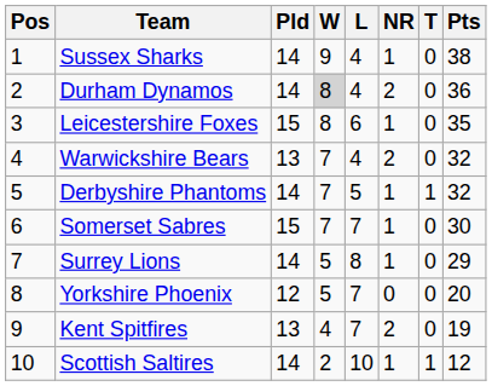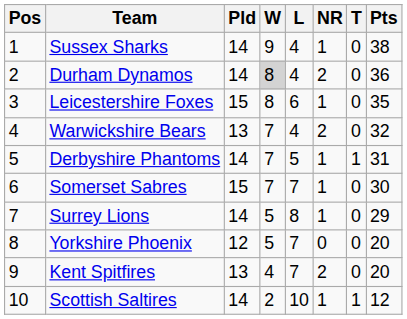 <table class="wikitable">
 <tr>
 <th>Pos</th>
 <th>Team</th>
 <th>Pld</th>
 <th>W</th>
 <th>L</th>
 <th>NR</th>
 <th>T</th>
 <th>Pts</th>
 </tr>
 <tr>
 <td>1</td>
 <td><a href='#'>Sussex Sharks</a></td>
 <td>14</td>
 <td>9</td>
 <td>4</td>
 <td>1</td>
 <td>0</td>
 <td>38</td>
 </tr>
 <tr>
 <td>2</td>
 <td><a href='#'>Durham Dynamos</a></td>
 <td>14</td>
 <td style="background: lightgrey;">8</td>
 <td>4</td>
 <td>2</td>
 <td>0</td>
 <td>36</td>
 </tr>
 <tr>
 <td>3</td>
 <td><a href='#'>Leicestershire Foxes</a></td>
 <td>15</td>
 <td>8</td>
 <td>6</td>
 <td>1</td>
 <td>0</td>
 <td>35</td>
 </tr>
 <tr>
 <td>4</td>
 <td><a href='#'>Warwickshire Bears</a></td>
 <td>13</td>
 <td>7</td>
 <td>4</td>
 <td>2</td>
 <td>0</td>
 <td>32</td>
 </tr>
 <tr>
 <td>5</td>
 <td><a href='#'>Derbyshire Phantoms</a></td>
 <td>14</td>
 <td>7</td>
 <td>5</td>
 <td>1</td>
 <td>1</td>
-<td>32</td>
+<td>31</td>
 </tr>
 <tr>
 <td>6</td>
 <td><a href='#'>Somerset Sabres</a></td>
 <td>15</td>
 <td>7</td>
 <td>7</td>
 <td>1</td>
 <td>0</td>
 <td>30</td>
 </tr>
 <tr>
 <td>7</td>
 <td><a href='#'>Surrey Lions</a></td>
 <td>14</td>
 <td>5</td>
 <td>8</td>
 <td>1</td>
 <td>0</td>
 <td>29</td>
 </tr>
 <tr>
 <td>8</td>
 <td><a href='#'>Yorkshire Phoenix</a></td>
 <td>12</td>
 <td>5</td>
 <td>7</td>
 <td>0</td>
 <td>0</td>
 <td>20</td>
 </tr>
 <tr>
 <td>9</td>
 <td><a href='#'>Kent Spitfires</a></td>
 <td>13</td>
 <td>4</td>
 <td>7</td>
 <td>2</td>
 <td>0</td>
-<td>19</td>
+<td>20</td>
 </tr>
 <tr>
 <td>10</td>
 <td><a href='#'>Scottish Saltires</a></td>
 <td>14</td>
 <td>2</td>
 <td>10</td>
 <td>1</td>
 <td>1</td>
 <td>12</td>
 </tr>
 </table>
